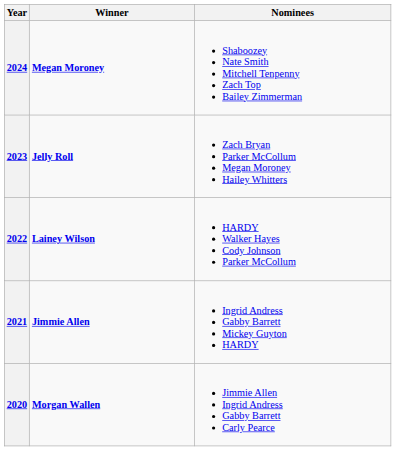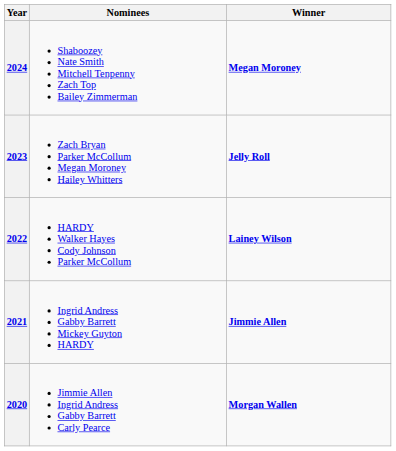 <table class="wikitable sortable">
 <tr>
 <th bgcolor="#efefef">Year</th>
+<th bgcolor="#efefef" width=300px class=unsortable>Nominees</th>
 <th bgcolor="#efefef" width=250px>Winner</th>
-<th bgcolor="#efefef" width=300px class=unsortable>Nominees</th>
 </tr>
 <tr>
 <th><a href='#'>2024</a></th>
+<td><br><ul><li><a href='#'>Shaboozey</a></li><li><a href='#'>Nate Smith</a></li><li><a href='#'>Mitchell Tenpenny</a></li><li><a href='#'>Zach Top</a></li><li><a href='#'>Bailey Zimmerman</a></li></ul></td>
 <td>  <strong><a href='#'>Megan Moroney</a></strong></td>
-<td><br><ul><li><a href='#'>Shaboozey</a></li><li><a href='#'>Nate Smith</a></li><li><a href='#'>Mitchell Tenpenny</a></li><li><a href='#'>Zach Top</a></li><li><a href='#'>Bailey Zimmerman</a></li></ul></td>
 </tr>
 <tr>
 <th><a href='#'>2023</a></th>
+<td><br><ul><li><a href='#'>Zach Bryan</a></li><li><a href='#'>Parker McCollum</a></li><li><a href='#'>Megan Moroney</a></li><li><a href='#'>Hailey Whitters</a></li></ul></td>
 <td>  <strong><a href='#'>Jelly Roll</a></strong></td>
-<td><br><ul><li><a href='#'>Zach Bryan</a></li><li><a href='#'>Parker McCollum</a></li><li><a href='#'>Megan Moroney</a></li><li><a href='#'>Hailey Whitters</a></li></ul></td>
 </tr>
 <tr>
 <th><a href='#'>2022</a></th>
+<td><br><ul><li><a href='#'>HARDY</a></li><li><a href='#'>Walker Hayes</a></li><li><a href='#'>Cody Johnson</a></li><li><a href='#'>Parker McCollum</a></li></ul></td>
 <td>  <strong><a href='#'>Lainey Wilson</a></strong></td>
-<td><br><ul><li><a href='#'>HARDY</a></li><li><a href='#'>Walker Hayes</a></li><li><a href='#'>Cody Johnson</a></li><li><a href='#'>Parker McCollum</a></li></ul></td>
 </tr>
 <tr>
 <th><a href='#'>2021</a></th>
+<td><br><ul><li><a href='#'>Ingrid Andress</a></li><li><a href='#'>Gabby Barrett</a></li><li><a href='#'>Mickey Guyton</a></li><li><a href='#'>HARDY</a></li></ul></td>
 <td>  <strong><a href='#'>Jimmie Allen</a></strong></td>
-<td><br><ul><li><a href='#'>Ingrid Andress</a></li><li><a href='#'>Gabby Barrett</a></li><li><a href='#'>Mickey Guyton</a></li><li><a href='#'>HARDY</a></li></ul></td>
 </tr>
 <tr>
 <th><a href='#'>2020</a></th>
+<td><br><ul><li><a href='#'>Jimmie Allen</a></li><li><a href='#'>Ingrid Andress</a></li><li><a href='#'>Gabby Barrett</a></li><li><a href='#'>Carly Pearce</a></li></ul></td>
 <td> <strong><a href='#'>Morgan Wallen</a></strong></td>
-<td><br><ul><li><a href='#'>Jimmie Allen</a></li><li><a href='#'>Ingrid Andress</a></li><li><a href='#'>Gabby Barrett</a></li><li><a href='#'>Carly Pearce</a></li></ul></td>
 </tr>
 </table>
